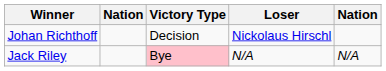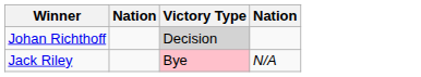 <table class="wikitable sortable" style="text-align:left;">
 <tr>
 <th>Winner</th>
 <th>Nation</th>
 <th>Victory Type</th>
-<th>Loser</th>
 <th>Nation</th>
 </tr>
 <tr>
 <td><a href='#'>Johan Richthoff</a></td>
 <td></td>
-<td>Decision</td>
-<td><a href='#'>Nickolaus Hirschl</a></td>
+<td style="background: lightgrey;">Decision</td>
 <td></td>
 </tr>
 <tr>
 <td><a href='#'>Jack Riley</a></td>
 <td></td>
 <td style="background: pink;">Bye</td>
 <td><em>N/A</em></td>
-<td><em>N/A</em></td>
 </tr>
 </table>
